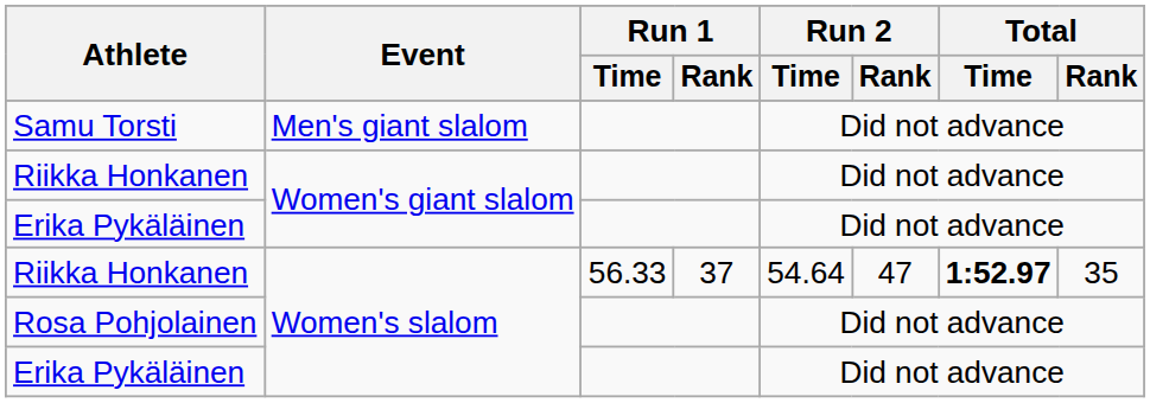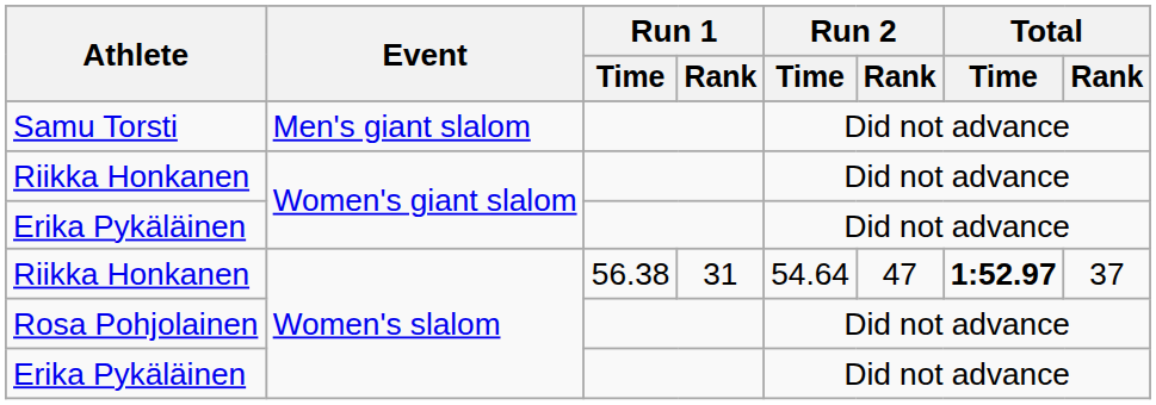 <table class=wikitable style=font-size:90%;text-align:center>
 <tr>
 <th rowspan=2>Athlete</th>
 <th rowspan=2>Event</th>
 <th colspan=2>Run 1</th>
 <th colspan=2>Run 2</th>
 <th colspan=2>Total</th>
 </tr>
 <tr style="font-size:95%">
 <th>Time</th>
 <th>Rank</th>
 <th>Time</th>
 <th>Rank</th>
 <th>Time</th>
 <th>Rank</th>
 </tr>
 <tr>
 <td align=left><a href='#'>Samu Torsti</a></td>
 <td align=left><a href='#'>Men's giant slalom</a></td>
 <td colspan=2></td>
 <td colspan=4>Did not advance</td>
 </tr>
 <tr>
 <td align=left><a href='#'>Riikka Honkanen</a></td>
 <td align=left rowspan=2><a href='#'>Women's giant slalom</a></td>
 <td colspan=2></td>
 <td colspan=4>Did not advance</td>
 </tr>
 <tr>
 <td align=left><a href='#'>Erika Pykäläinen</a></td>
 <td colspan=2></td>
 <td colspan=4>Did not advance</td>
 </tr>
 <tr>
 <td align=left><a href='#'>Riikka Honkanen</a></td>
 <td align=left rowspan=3><a href='#'>Women's slalom</a></td>
-<td>56.33</td>
-<td>37</td>
+<td>56.38</td>
+<td>31</td>
 <td>54.64</td>
 <td>47</td>
 <td><strong>1:52.97</strong></td>
-<td>35</td>
+<td>37</td>
 </tr>
 <tr>
 <td align=left><a href='#'>Rosa Pohjolainen</a></td>
 <td colspan=2></td>
 <td colspan=4>Did not advance</td>
 </tr>
 <tr>
 <td align=left><a href='#'>Erika Pykäläinen</a></td>
 <td colspan=2></td>
 <td colspan=4>Did not advance</td>
 </tr>
 </table>
